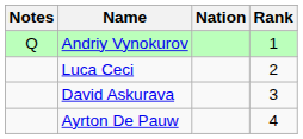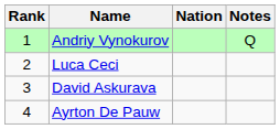 <table class="wikitable sortable" style="text-align:center">
 <tr>
-<th>Notes</th>
+<th>Rank</th>
 <th>Name</th>
 <th>Nation</th>
-<th>Rank</th>
+<th>Notes</th>
 </tr>
 <tr bgcolor=bbffbb>
-<td>Q</td>
+<td>1</td>
 <td align=left><a href='#'>Andriy Vynokurov</a></td>
 <td align=left></td>
-<td>1</td>
+<td>Q</td>
 </tr>
 <tr>
-<td></td>
+<td>2</td>
 <td align=left><a href='#'>Luca Ceci</a></td>
 <td align=left></td>
-<td>2</td>
+<td></td>
 </tr>
 <tr>
-<td></td>
+<td>3</td>
 <td align=left><a href='#'>David Askurava</a></td>
 <td align=left></td>
-<td>3</td>
+<td></td>
 </tr>
 <tr>
-<td></td>
+<td>4</td>
 <td align=left><a href='#'>Ayrton De Pauw</a></td>
 <td align=left></td>
-<td>4</td>
+<td></td>
 </tr>
 </table>
